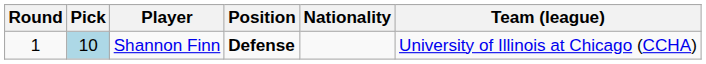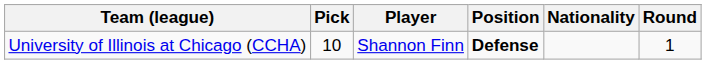 <table class="wikitable">
 <tr>
-<th>Round</th>
+<th>Team (league)</th>
 <th>Pick</th>
 <th>Player</th>
 <th>Position</th>
 <th>Nationality</th>
-<th>Team (league)</th>
+<th>Round</th>
 </tr>
 <tr>
-<td style="text-align:center">1</td>
-<td style="background: lightblue; text-align:center">10</td>
+<td><a href='#'>University of Illinois at Chicago</a> (<a href='#'>CCHA</a>)</td>
+<td style="text-align:center">10</td>
 <td><a href='#'>Shannon Finn</a></td>
 <td><strong>Defense</strong></td>
 <td></td>
-<td><a href='#'>University of Illinois at Chicago</a> (<a href='#'>CCHA</a>)</td>
+<td style="text-align:center">1</td>
 </tr>
 </table>
